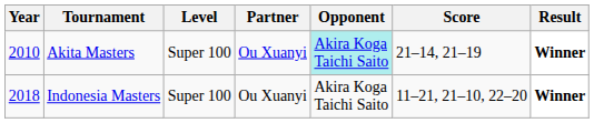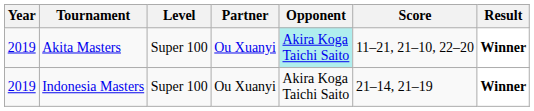 <table class="sortable wikitable" style="font-size: 90%;">
 <tr>
 <th>Year</th>
 <th>Tournament</th>
 <th>Level</th>
 <th>Partner</th>
 <th>Opponent</th>
 <th>Score</th>
 <th>Result</th>
 </tr>
 <tr>
-<td align="center"><a href='#'>2010</a></td>
+<td align="center"><a href='#'>2019</a></td>
 <td align="left"><a href='#'>Akita Masters</a></td>
 <td align="left">Super 100</td>
 <td align="left"> <a href='#'>Ou Xuanyi</a></td>
 <td align="left" style="background: paleturquoise;"> <a href='#'>Akira Koga</a><br> <a href='#'>Taichi Saito</a></td>
-<td align="left">21–14, 21–19</td>
+<td align="left">11–21, 21–10, 22–20</td>
 <td style="text-align:left; background:white"> <strong>Winner</strong></td>
 </tr>
 <tr>
-<td align="center"><a href='#'>2018</a></td>
+<td align="center"><a href='#'>2019</a></td>
 <td align="left"><a href='#'>Indonesia Masters</a></td>
 <td align="left">Super 100</td>
 <td align="left"> Ou Xuanyi</td>
 <td align="left"> Akira Koga<br> Taichi Saito</td>
-<td align="left">11–21, 21–10, 22–20</td>
+<td align="left">21–14, 21–19</td>
 <td style="text-align:left; background:white"> <strong>Winner</strong></td>
 </tr>
 </table>
